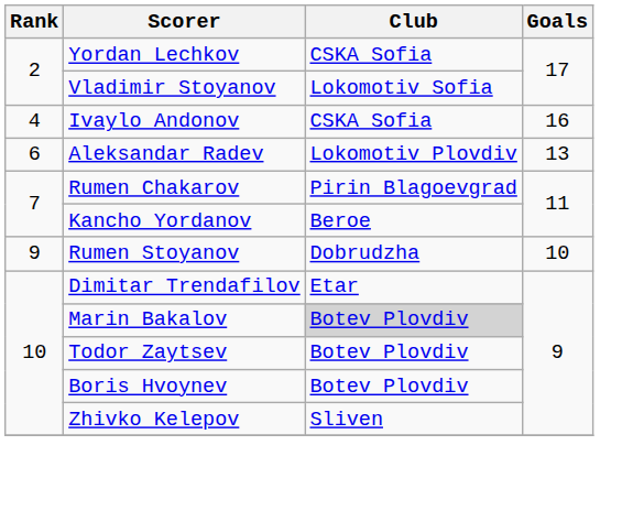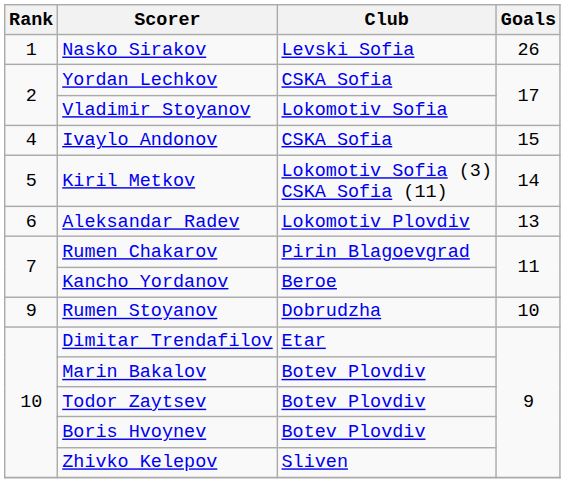 <table class="wikitable" style="text-align:center">
 <tr>
 <th>Rank</th>
 <th>Scorer</th>
 <th>Club</th>
 <th>Goals</th>
+</tr>
+<tr>
+<td rowspan="1">1</td>
+<td align="left"> <a href='#'>Nasko Sirakov</a></td>
+<td align="left"><a href='#'>Levski Sofia</a></td>
+<td rowspan="1">26</td>
 </tr>
 <tr>
 <td rowspan="2">2</td>
 <td align="left"> <a href='#'>Yordan Lechkov</a></td>
 <td align="left"><a href='#'>CSKA Sofia</a></td>
 <td rowspan="2">17</td>
 </tr>
 <tr>
 <td align="left"> <a href='#'>Vladimir Stoyanov</a></td>
 <td align="left"><a href='#'>Lokomotiv Sofia</a></td>
 </tr>
 <tr>
 <td rowspan="1">4</td>
 <td align="left"> <a href='#'>Ivaylo Andonov</a></td>
 <td align="left"><a href='#'>CSKA Sofia</a></td>
-<td rowspan="1">16</td>
+<td rowspan="1">15</td>
+</tr>
+<tr>
+<td rowspan="1">5</td>
+<td align="left"> <a href='#'>Kiril Metkov</a></td>
+<td align="left"><a href='#'>Lokomotiv Sofia</a> (3)<br><a href='#'>CSKA Sofia</a> (11)</td>
+<td rowspan="1">14</td>
 </tr>
 <tr>
 <td rowspan="1">6</td>
 <td align="left"> <a href='#'>Aleksandar Radev</a></td>
 <td align="left"><a href='#'>Lokomotiv Plovdiv</a></td>
 <td rowspan="1">13</td>
 </tr>
 <tr>
 <td rowspan="2">7</td>
 <td align="left"> <a href='#'>Rumen Chakarov</a></td>
 <td align="left"><a href='#'>Pirin Blagoevgrad</a></td>
 <td rowspan="2">11</td>
 </tr>
 <tr>
 <td align="left"> <a href='#'>Kancho Yordanov</a></td>
 <td align="left"><a href='#'>Beroe</a></td>
 </tr>
 <tr>
 <td rowspan="1">9</td>
 <td align="left"> <a href='#'>Rumen Stoyanov</a></td>
 <td align="left"><a href='#'>Dobrudzha</a></td>
 <td rowspan="1">10</td>
 </tr>
 <tr>
 <td rowspan="5">10</td>
 <td align="left"> <a href='#'>Dimitar Trendafilov</a></td>
 <td align="left"><a href='#'>Etar</a></td>
 <td rowspan="5">9</td>
 </tr>
 <tr>
 <td align="left"> <a href='#'>Marin Bakalov</a></td>
-<td align="left" style="background: lightgrey;"><a href='#'>Botev Plovdiv</a></td>
+<td align="left"><a href='#'>Botev Plovdiv</a></td>
 </tr>
 <tr>
 <td align="left"> <a href='#'>Todor Zaytsev</a></td>
 <td align="left"><a href='#'>Botev Plovdiv</a></td>
 </tr>
 <tr>
 <td align="left"> <a href='#'>Boris Hvoynev</a></td>
 <td align="left"><a href='#'>Botev Plovdiv</a></td>
 </tr>
 <tr>
 <td align="left"> <a href='#'>Zhivko Kelepov</a></td>
 <td align="left"><a href='#'>Sliven</a></td>
 </tr>
 <tr>
 </tr>
 </table>
